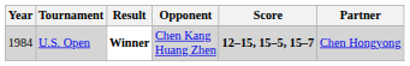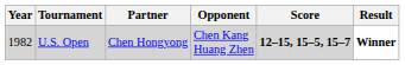 <table class="sortable wikitable" style="font-size: 90%;">
 <tr>
 <th>Year</th>
 <th>Tournament</th>
-<th>Result</th>
+<th>Partner</th>
 <th>Opponent</th>
 <th>Score</th>
-<th>Partner</th>
+<th>Result</th>
 </tr>
 <tr style="background:#D5D5D5">
-<td align="center">1984</td>
+<td align="center">1982</td>
 <td align="left"><a href='#'>U.S. Open</a></td>
-<td style="text-align:left; background:white"> <strong>Winner</strong></td>
+<td align="left"> <a href='#'>Chen Hongyong</a></td>
 <td align="left"> <a href='#'>Chen Kang</a> <br>  <a href='#'>Huang Zhen</a></td>
 <td align="left"><strong>12–15, 15–5, 15–7</strong></td>
-<td align="left"> <a href='#'>Chen Hongyong</a></td>
+<td style="text-align:left; background:white"> <strong>Winner</strong></td>
 </tr>
 </table>
